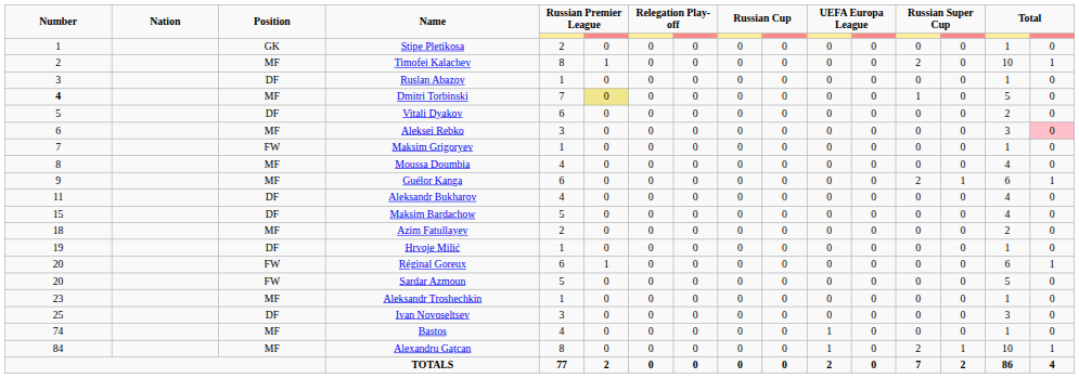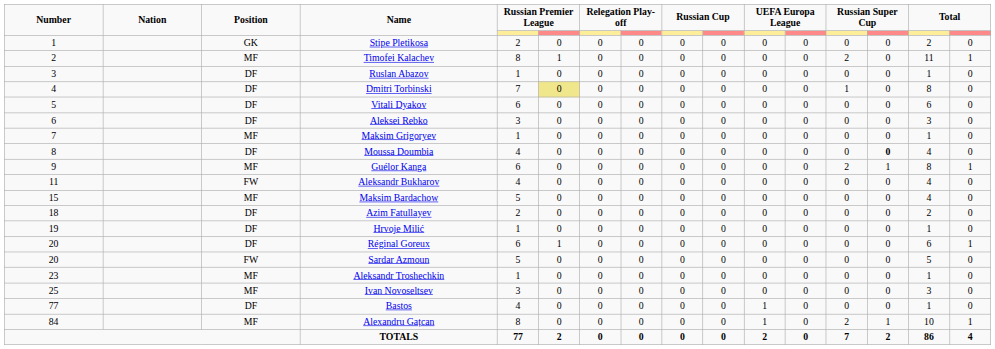 <table class="wikitable" style="font-size: 100%; text-align: center;">
 <tr>
 <td rowspan="2" width="10%" align="center"><strong>Number</strong></td>
 <td rowspan="2" width="10%" align="center"><strong>Nation</strong></td>
 <td rowspan="2" width="10%" align="center"><strong>Position</strong></td>
 <td rowspan="2" width="20%" align="center"><strong>Name</strong></td>
 <td colspan="2" align="center"><strong>Russian Premier League</strong></td>
 <td colspan="2" align="center"><strong>Relegation Play-off</strong></td>
 <td colspan="2" align="center"><strong>Russian Cup</strong></td>
 <td colspan="2" align="center"><strong>UEFA Europa League</strong></td>
 <td colspan="2" align="center"><strong>Russian Super Cup</strong></td>
 <td colspan="2" align="center"><strong>Total</strong></td>
 </tr>
 <tr>
 <th width=60 style="background: #FFEE99"></th>
 <th width=60 style="background: #FF8888"></th>
 <th width=60 style="background: #FFEE99"></th>
 <th width=60 style="background: #FF8888"></th>
 <th width=60 style="background: #FFEE99"></th>
 <th width=60 style="background: #FF8888"></th>
 <th width=60 style="background: #FFEE99"></th>
 <th width=60 style="background: #FF8888"></th>
 <th width=60 style="background: #FFEE99"></th>
 <th width=60 style="background: #FF8888"></th>
 <th width=60 style="background: #FFEE99"></th>
 <th width=60 style="background: #FF8888"></th>
 </tr>
 <tr>
 <td>1</td>
 <td></td>
 <td>GK</td>
 <td><a href='#'>Stipe Pletikosa</a></td>
 <td>2</td>
 <td>0</td>
 <td>0</td>
 <td>0</td>
 <td>0</td>
 <td>0</td>
 <td>0</td>
 <td>0</td>
 <td>0</td>
 <td>0</td>
-<td>1</td>
+<td>2</td>
 <td>0</td>
 </tr>
 <tr>
 <td>2</td>
 <td></td>
 <td>MF</td>
 <td><a href='#'>Timofei Kalachev</a></td>
 <td>8</td>
 <td>1</td>
 <td>0</td>
 <td>0</td>
 <td>0</td>
 <td>0</td>
 <td>0</td>
 <td>0</td>
 <td>2</td>
 <td>0</td>
-<td>10</td>
+<td>11</td>
 <td>1</td>
 </tr>
 <tr>
 <td>3</td>
 <td></td>
 <td>DF</td>
 <td><a href='#'>Ruslan Abazov</a></td>
 <td>1</td>
 <td>0</td>
 <td>0</td>
 <td>0</td>
 <td>0</td>
 <td>0</td>
 <td>0</td>
 <td>0</td>
 <td>0</td>
 <td>0</td>
 <td>1</td>
 <td>0</td>
 </tr>
 <tr>
-<td><strong>4</strong></td>
+<td>4</td>
 <td></td>
-<td>MF</td>
+<td>DF</td>
 <td><a href='#'>Dmitri Torbinski</a></td>
 <td>7</td>
 <td style="background: khaki;">0</td>
 <td>0</td>
 <td>0</td>
 <td>0</td>
 <td>0</td>
 <td>0</td>
 <td>0</td>
 <td>1</td>
 <td>0</td>
-<td>5</td>
+<td>8</td>
 <td>0</td>
 </tr>
 <tr>
 <td>5</td>
 <td></td>
 <td>DF</td>
 <td><a href='#'>Vitali Dyakov</a></td>
 <td>6</td>
 <td>0</td>
 <td>0</td>
 <td>0</td>
 <td>0</td>
 <td>0</td>
 <td>0</td>
 <td>0</td>
 <td>0</td>
 <td>0</td>
-<td>2</td>
+<td>6</td>
 <td>0</td>
 </tr>
 <tr>
 <td>6</td>
 <td></td>
-<td>MF</td>
+<td>DF</td>
 <td><a href='#'>Aleksei Rebko</a></td>
 <td>3</td>
 <td>0</td>
 <td>0</td>
 <td>0</td>
 <td>0</td>
 <td>0</td>
 <td>0</td>
 <td>0</td>
 <td>0</td>
 <td>0</td>
 <td>3</td>
-<td style="background: pink;">0</td>
+<td>0</td>
 </tr>
 <tr>
 <td>7</td>
 <td></td>
-<td>FW</td>
+<td>MF</td>
 <td><a href='#'>Maksim Grigoryev</a></td>
 <td>1</td>
 <td>0</td>
 <td>0</td>
 <td>0</td>
 <td>0</td>
 <td>0</td>
 <td>0</td>
 <td>0</td>
 <td>0</td>
 <td>0</td>
 <td>1</td>
 <td>0</td>
 </tr>
 <tr>
 <td>8</td>
 <td></td>
-<td>MF</td>
+<td>DF</td>
 <td><a href='#'>Moussa Doumbia</a></td>
 <td>4</td>
 <td>0</td>
 <td>0</td>
 <td>0</td>
 <td>0</td>
 <td>0</td>
 <td>0</td>
 <td>0</td>
 <td>0</td>
-<td>0</td>
+<td><strong>0</strong></td>
 <td>4</td>
 <td>0</td>
 </tr>
 <tr>
 <td>9</td>
 <td></td>
 <td>MF</td>
 <td><a href='#'>Guélor Kanga</a></td>
 <td>6</td>
 <td>0</td>
 <td>0</td>
 <td>0</td>
 <td>0</td>
 <td>0</td>
 <td>0</td>
 <td>0</td>
 <td>2</td>
 <td>1</td>
-<td>6</td>
+<td>8</td>
 <td>1</td>
 </tr>
 <tr>
 <td>11</td>
 <td></td>
-<td>DF</td>
+<td>FW</td>
 <td><a href='#'>Aleksandr Bukharov</a></td>
 <td>4</td>
 <td>0</td>
 <td>0</td>
 <td>0</td>
 <td>0</td>
 <td>0</td>
 <td>0</td>
 <td>0</td>
 <td>0</td>
 <td>0</td>
 <td>4</td>
 <td>0</td>
 </tr>
 <tr>
 <td>15</td>
 <td></td>
-<td>DF</td>
+<td>MF</td>
 <td><a href='#'>Maksim Bardachow</a></td>
 <td>5</td>
 <td>0</td>
 <td>0</td>
 <td>0</td>
 <td>0</td>
 <td>0</td>
 <td>0</td>
 <td>0</td>
 <td>0</td>
 <td>0</td>
 <td>4</td>
 <td>0</td>
 </tr>
 <tr>
 <td>18</td>
 <td></td>
-<td>MF</td>
+<td>DF</td>
 <td><a href='#'>Azim Fatullayev</a></td>
 <td>2</td>
 <td>0</td>
 <td>0</td>
 <td>0</td>
 <td>0</td>
 <td>0</td>
 <td>0</td>
 <td>0</td>
 <td>0</td>
 <td>0</td>
 <td>2</td>
 <td>0</td>
 </tr>
 <tr>
 <td>19</td>
 <td></td>
 <td>DF</td>
 <td><a href='#'>Hrvoje Milić</a></td>
 <td>1</td>
 <td>0</td>
 <td>0</td>
 <td>0</td>
 <td>0</td>
 <td>0</td>
 <td>0</td>
 <td>0</td>
 <td>0</td>
 <td>0</td>
 <td>1</td>
 <td>0</td>
 </tr>
 <tr>
 <td>20</td>
 <td></td>
-<td>FW</td>
+<td>DF</td>
 <td><a href='#'>Réginal Goreux</a></td>
 <td>6</td>
 <td>1</td>
 <td>0</td>
 <td>0</td>
 <td>0</td>
 <td>0</td>
 <td>0</td>
 <td>0</td>
 <td>0</td>
 <td>0</td>
 <td>6</td>
 <td>1</td>
 </tr>
 <tr>
 <td>20</td>
 <td></td>
 <td>FW</td>
 <td><a href='#'>Sardar Azmoun</a></td>
 <td>5</td>
 <td>0</td>
 <td>0</td>
 <td>0</td>
 <td>0</td>
 <td>0</td>
 <td>0</td>
 <td>0</td>
 <td>0</td>
 <td>0</td>
 <td>5</td>
 <td>0</td>
 </tr>
 <tr>
 <td>23</td>
 <td></td>
 <td>MF</td>
 <td><a href='#'>Aleksandr Troshechkin</a></td>
 <td>1</td>
 <td>0</td>
 <td>0</td>
 <td>0</td>
 <td>0</td>
 <td>0</td>
 <td>0</td>
 <td>0</td>
 <td>0</td>
 <td>0</td>
 <td>1</td>
 <td>0</td>
 </tr>
 <tr>
 <td>25</td>
 <td></td>
-<td>DF</td>
+<td>MF</td>
 <td><a href='#'>Ivan Novoseltsev</a></td>
 <td>3</td>
 <td>0</td>
 <td>0</td>
 <td>0</td>
 <td>0</td>
 <td>0</td>
 <td>0</td>
 <td>0</td>
 <td>0</td>
 <td>0</td>
 <td>3</td>
 <td>0</td>
 </tr>
 <tr>
-<td>74</td>
+<td>77</td>
 <td></td>
-<td>MF</td>
+<td>DF</td>
 <td><a href='#'>Bastos</a></td>
 <td>4</td>
 <td>0</td>
 <td>0</td>
 <td>0</td>
 <td>0</td>
 <td>0</td>
 <td>1</td>
 <td>0</td>
 <td>0</td>
 <td>0</td>
 <td>1</td>
 <td>0</td>
 </tr>
 <tr>
 <td>84</td>
 <td></td>
 <td>MF</td>
 <td><a href='#'>Alexandru Gațcan</a></td>
 <td>8</td>
 <td>0</td>
 <td>0</td>
 <td>0</td>
 <td>0</td>
 <td>0</td>
 <td>1</td>
 <td>0</td>
 <td>2</td>
 <td>1</td>
 <td>10</td>
 <td>1</td>
 </tr>
 <tr>
 <td colspan="3"></td>
 <td><strong>TOTALS</strong></td>
 <td><strong>77</strong></td>
 <td><strong>2</strong></td>
 <td><strong>0</strong></td>
 <td><strong>0</strong></td>
 <td><strong>0</strong></td>
 <td><strong>0</strong></td>
 <td><strong>2</strong></td>
 <td><strong>0</strong></td>
 <td><strong>7</strong></td>
 <td><strong>2</strong></td>
 <td><strong>86</strong></td>
 <td><strong>4</strong></td>
 </tr>
 </table>
